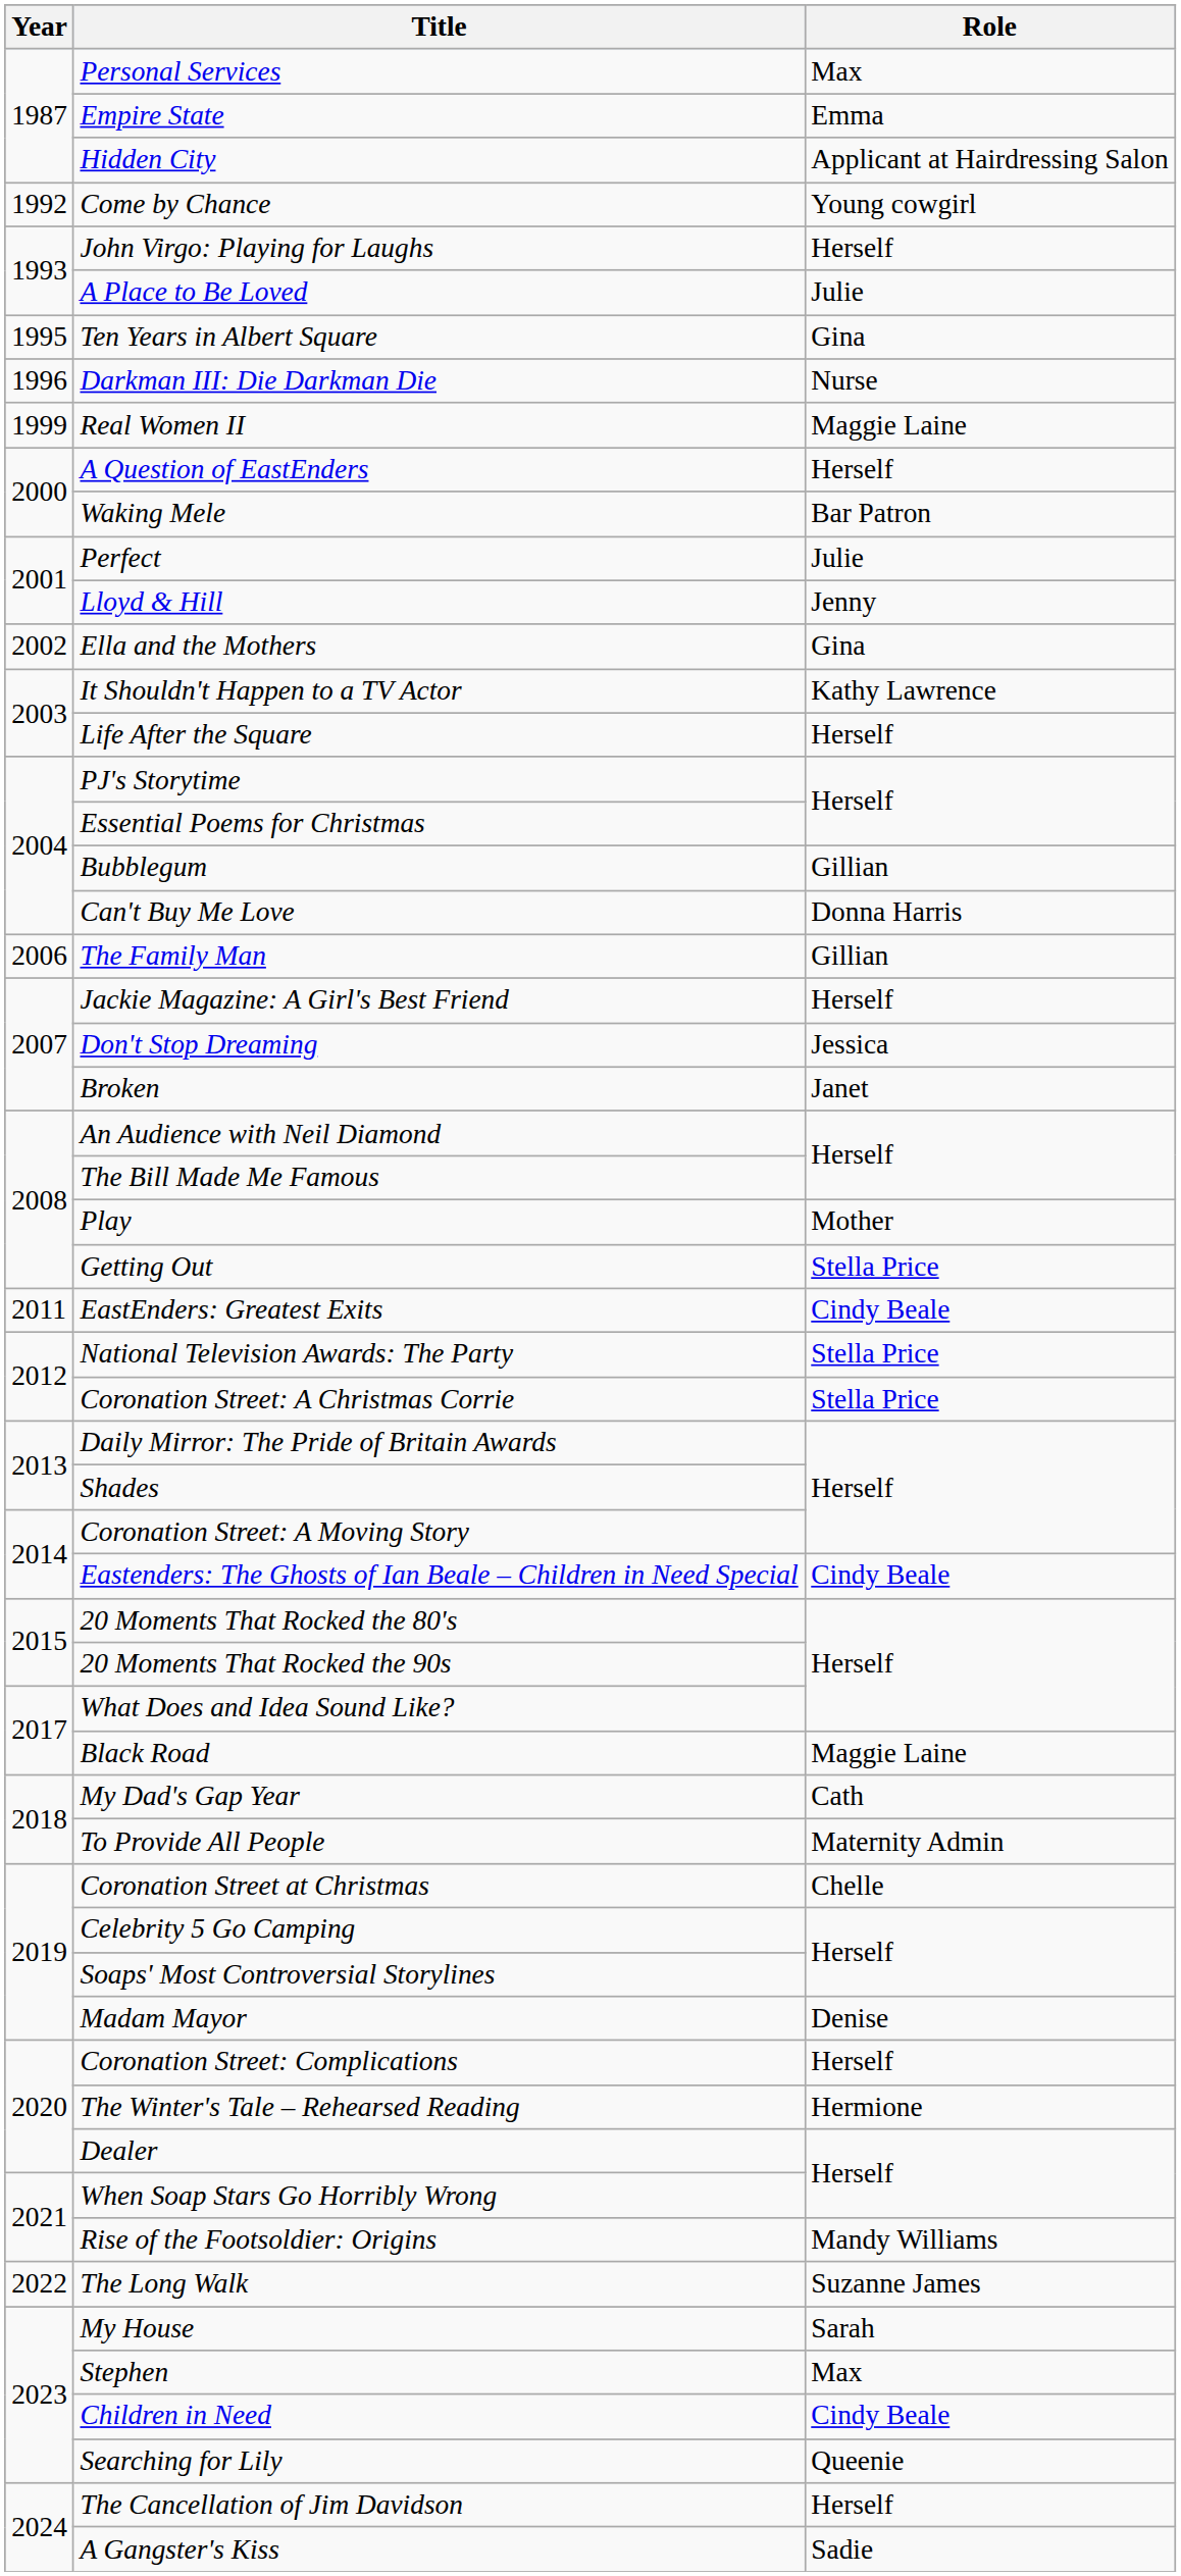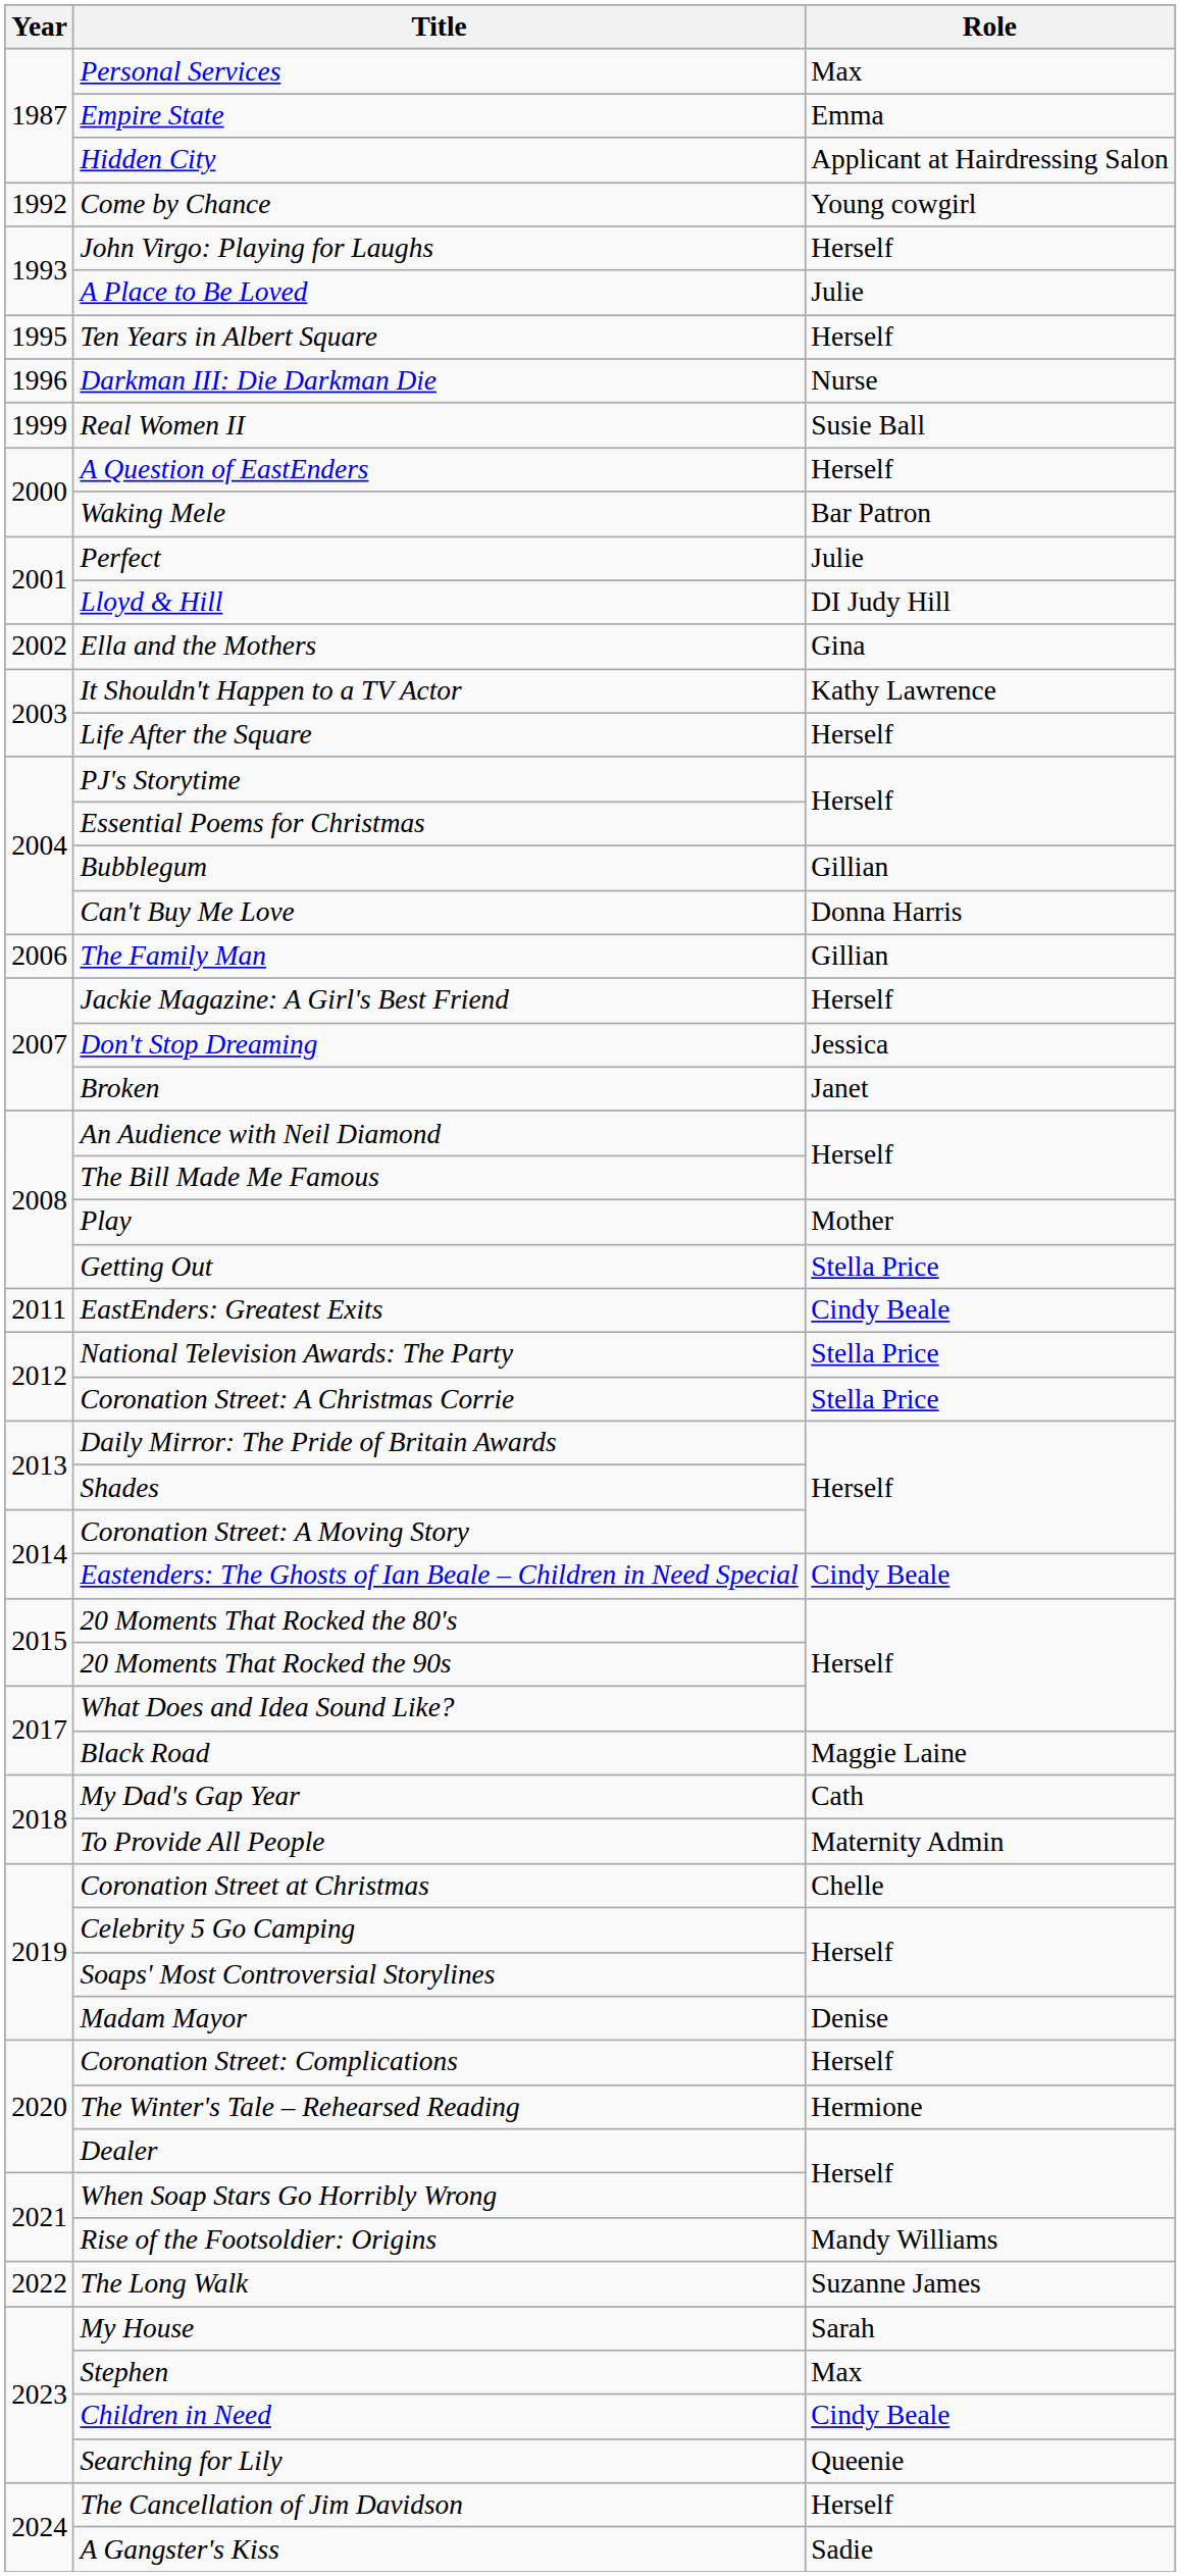 <table class="wikitable">
 <tr style="background:#b0c4de; text-align:center;">
 <th>Year</th>
 <th>Title</th>
 <th>Role</th>
 </tr>
 <tr>
 <td rowspan="3">1987</td>
 <td><em><a href='#'>Personal Services</a></em></td>
 <td>Max</td>
 </tr>
 <tr>
 <td><a href='#'><em>Empire State</em></a></td>
 <td>Emma</td>
 </tr>
 <tr>
 <td><a href='#'><em>Hidden City</em></a></td>
 <td>Applicant at Hairdressing Salon</td>
 </tr>
 <tr>
 <td>1992</td>
 <td><em>Come by Chance</em></td>
 <td>Young cowgirl</td>
 </tr>
 <tr>
 <td rowspan="2">1993</td>
 <td><em>John Virgo: Playing for Laughs</em></td>
 <td>Herself</td>
 </tr>
 <tr>
 <td><em><a href='#'>A Place to Be Loved</a></em></td>
 <td>Julie</td>
 </tr>
 <tr>
 <td>1995</td>
 <td><em>Ten Years in Albert Square</em></td>
-<td>Gina</td>
+<td>Herself</td>
 </tr>
 <tr>
 <td>1996</td>
 <td><em><a href='#'>Darkman III: Die Darkman Die</a></em></td>
 <td>Nurse</td>
 </tr>
 <tr>
 <td>1999</td>
 <td><em>Real Women II</em></td>
-<td>Maggie Laine</td>
+<td>Susie Ball</td>
 </tr>
 <tr>
 <td rowspan="2">2000</td>
 <td><em><a href='#'>A Question of EastEnders</a></em></td>
 <td>Herself</td>
 </tr>
 <tr>
 <td><em>Waking Mele</em></td>
 <td>Bar Patron</td>
 </tr>
 <tr>
 <td rowspan="2">2001</td>
 <td><em>Perfect</em></td>
 <td>Julie</td>
 </tr>
 <tr>
 <td><em><a href='#'>Lloyd & Hill</a></em></td>
-<td>Jenny</td>
+<td>DI Judy Hill</td>
 </tr>
 <tr>
 <td>2002</td>
 <td><em>Ella and the Mothers</em></td>
 <td>Gina</td>
 </tr>
 <tr>
 <td rowspan="2">2003</td>
 <td><em>It Shouldn't Happen to a TV Actor</em></td>
 <td>Kathy Lawrence</td>
 </tr>
 <tr>
 <td><em>Life After the Square</em></td>
 <td>Herself</td>
 </tr>
 <tr>
 <td rowspan="4">2004</td>
 <td><em>PJ's Storytime</em></td>
 <td rowspan="2">Herself</td>
 </tr>
 <tr>
 <td><em>Essential Poems for Christmas</em></td>
 </tr>
 <tr>
 <td><em>Bubblegum</em></td>
 <td>Gillian</td>
 </tr>
 <tr>
 <td><em>Can't Buy Me Love</em></td>
 <td>Donna Harris</td>
 </tr>
 <tr>
 <td>2006</td>
 <td><a href='#'><em>The Family Man</em></a></td>
 <td>Gillian</td>
 </tr>
 <tr>
 <td rowspan="3">2007</td>
 <td><em>Jackie Magazine: A Girl's Best Friend</em></td>
 <td>Herself</td>
 </tr>
 <tr>
 <td><em><a href='#'>Don't Stop Dreaming</a></em></td>
 <td>Jessica</td>
 </tr>
 <tr>
 <td><em>Broken</em></td>
 <td>Janet</td>
 </tr>
 <tr>
 <td rowspan="4">2008</td>
 <td><em>An Audience with Neil Diamond</em></td>
 <td rowspan="2">Herself</td>
 </tr>
 <tr>
 <td><em>The Bill Made Me Famous</em></td>
 </tr>
 <tr>
 <td><em>Play</em></td>
 <td>Mother</td>
 </tr>
 <tr>
 <td><em>Getting Out</em></td>
 <td><a href='#'>Stella Price</a></td>
 </tr>
 <tr>
 <td>2011</td>
 <td><em>EastEnders: Greatest Exits</em></td>
 <td><a href='#'>Cindy Beale</a></td>
 </tr>
 <tr>
 <td rowspan="2">2012</td>
 <td><em>National Television Awards: The Party</em></td>
 <td><a href='#'>Stella Price</a></td>
 </tr>
 <tr>
 <td><em>Coronation Street: A Christmas Corrie</em></td>
 <td><a href='#'>Stella Price</a></td>
 </tr>
 <tr>
 <td rowspan="2">2013</td>
 <td><em>Daily Mirror: The Pride of Britain Awards</em></td>
 <td rowspan="3">Herself</td>
 </tr>
 <tr>
 <td><em>Shades</em></td>
 </tr>
 <tr>
 <td rowspan="2">2014</td>
 <td><em>Coronation Street: A Moving Story</em></td>
 </tr>
 <tr>
 <td><a href='#'><em>Eastenders: The Ghosts of Ian Beale – Children in Need Special</em></a></td>
 <td><a href='#'>Cindy Beale</a></td>
 </tr>
 <tr>
 <td rowspan="2">2015</td>
 <td><em>20 Moments That Rocked the 80's</em></td>
 <td rowspan="3">Herself</td>
 </tr>
 <tr>
 <td><em>20 Moments That Rocked the 90s</em></td>
 </tr>
 <tr>
 <td rowspan="2">2017</td>
 <td><em>What Does and Idea Sound Like?</em></td>
 </tr>
 <tr>
 <td><em>Black Road</em></td>
 <td>Maggie Laine</td>
 </tr>
 <tr>
 <td rowspan="2">2018</td>
 <td><em>My Dad's Gap Year</em></td>
 <td>Cath</td>
 </tr>
 <tr>
 <td><em>To Provide All People</em></td>
 <td>Maternity Admin</td>
 </tr>
 <tr>
 <td rowspan="4">2019</td>
 <td><em>Coronation Street at Christmas</em></td>
 <td>Chelle</td>
 </tr>
 <tr>
 <td><em>Celebrity 5 Go Camping</em></td>
 <td rowspan="2">Herself</td>
 </tr>
 <tr>
 <td><em>Soaps' Most Controversial Storylines</em></td>
 </tr>
 <tr>
 <td><em>Madam Mayor</em></td>
 <td>Denise</td>
 </tr>
 <tr>
 <td rowspan="3">2020</td>
 <td><em>Coronation Street: Complications</em></td>
 <td>Herself</td>
 </tr>
 <tr>
 <td><em>The Winter's Tale – Rehearsed Reading</em></td>
 <td>Hermione</td>
 </tr>
 <tr>
 <td><em>Dealer</em></td>
 <td rowspan="2">Herself</td>
 </tr>
 <tr>
 <td rowspan="2">2021</td>
 <td><em>When Soap Stars Go Horribly Wrong</em></td>
 </tr>
 <tr>
 <td><em>Rise of the Footsoldier: Origins</em></td>
 <td>Mandy Williams</td>
 </tr>
 <tr>
 <td>2022</td>
 <td><em>The Long Walk</em></td>
 <td>Suzanne James</td>
 </tr>
 <tr>
 <td rowspan="4">2023</td>
 <td><em>My House</em></td>
 <td>Sarah</td>
 </tr>
 <tr>
 <td><em>Stephen</em></td>
 <td>Max</td>
 </tr>
 <tr>
 <td><em><a href='#'>Children in Need</a></em></td>
 <td><a href='#'>Cindy Beale</a></td>
 </tr>
 <tr>
 <td><em>Searching for Lily</em></td>
 <td>Queenie</td>
 </tr>
 <tr>
 <td rowspan="2">2024</td>
 <td><em>The Cancellation of Jim Davidson</em></td>
 <td>Herself</td>
 </tr>
 <tr>
 <td><em>A Gangster's Kiss</em></td>
 <td>Sadie</td>
 </tr>
 </table>
